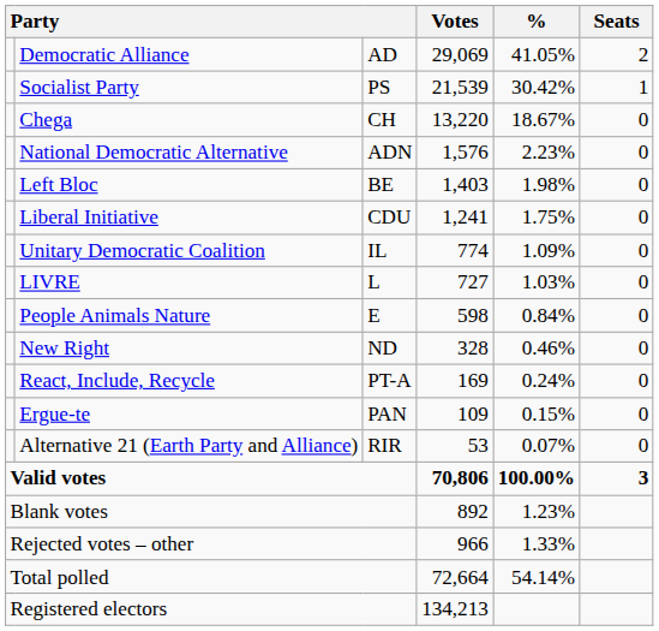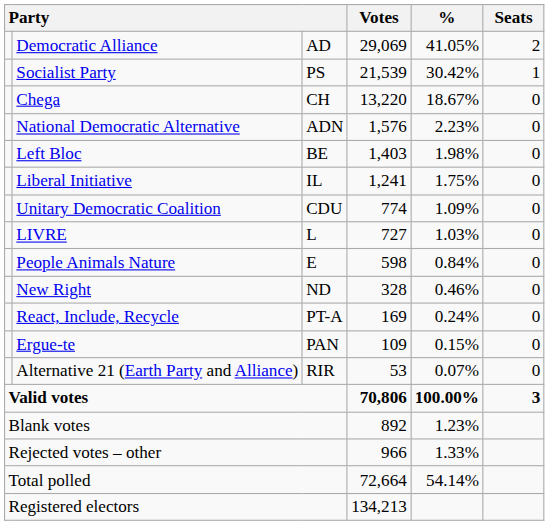 <table class="wikitable" border="1" style="text-align:right;">
 <tr>
 <th style="text-align:left;" colspan=3>Party</th>
 <th align=center width="50">Votes</th>
 <th align=center width="50">%</th>
 <th align=center width="50">Seats</th>
 </tr>
 <tr>
 <td></td>
 <td align=left><a href='#'>Democratic Alliance</a></td>
 <td align=left>AD</td>
 <td>29,069</td>
 <td>41.05%</td>
 <td>2</td>
 </tr>
 <tr>
 <td></td>
 <td align=left><a href='#'>Socialist Party</a></td>
 <td align=left>PS</td>
 <td>21,539</td>
 <td>30.42%</td>
 <td>1</td>
 </tr>
 <tr>
 <td></td>
 <td align=left><a href='#'>Chega</a></td>
 <td align=left>CH</td>
 <td>13,220</td>
 <td>18.67%</td>
 <td>0</td>
 </tr>
 <tr>
 <td></td>
 <td align=left><a href='#'>National Democratic Alternative</a></td>
 <td align=left>ADN</td>
 <td>1,576</td>
 <td>2.23%</td>
 <td>0</td>
 </tr>
 <tr>
 <td></td>
 <td align=left><a href='#'>Left Bloc</a></td>
 <td align=left>BE</td>
 <td>1,403</td>
 <td>1.98%</td>
 <td>0</td>
 </tr>
 <tr>
 <td></td>
 <td align=left><a href='#'>Liberal Initiative</a></td>
-<td align=left>CDU</td>
+<td align=left>IL</td>
 <td>1,241</td>
 <td>1.75%</td>
 <td>0</td>
 </tr>
 <tr>
 <td></td>
 <td align=left style="white-space: nowrap;"><a href='#'>Unitary Democratic Coalition</a></td>
-<td align=left>IL</td>
+<td align=left>CDU</td>
 <td>774</td>
 <td>1.09%</td>
 <td>0</td>
 </tr>
 <tr>
 <td></td>
 <td align=left><a href='#'>LIVRE</a></td>
 <td align=left>L</td>
 <td>727</td>
 <td>1.03%</td>
 <td>0</td>
 </tr>
 <tr>
 <td></td>
 <td align=left><a href='#'>People Animals Nature</a></td>
 <td align=left>E</td>
 <td>598</td>
 <td>0.84%</td>
 <td>0</td>
 </tr>
 <tr>
 <td></td>
 <td align=left><a href='#'>New Right</a></td>
 <td align=left>ND</td>
 <td>328</td>
 <td>0.46%</td>
 <td>0</td>
 </tr>
 <tr>
 <td></td>
 <td align=left><a href='#'>React, Include, Recycle</a></td>
 <td align=left>PT-A</td>
 <td>169</td>
 <td>0.24%</td>
 <td>0</td>
 </tr>
 <tr>
 <td></td>
 <td align=left><a href='#'>Ergue-te</a></td>
 <td align=left>PAN</td>
 <td>109</td>
 <td>0.15%</td>
 <td>0</td>
 </tr>
 <tr>
 <td></td>
 <td align=left>Alternative 21 (<a href='#'>Earth Party</a> and <a href='#'>Alliance</a>)</td>
 <td align=left>RIR</td>
 <td>53</td>
 <td>0.07%</td>
 <td>0</td>
 </tr>
 <tr style="font-weight:bold">
 <td align=left colspan=3>Valid votes</td>
 <td>70,806</td>
 <td>100.00%</td>
 <td>3</td>
 </tr>
 <tr>
 <td align=left colspan=3>Blank votes</td>
 <td>892</td>
 <td>1.23%</td>
 <td></td>
 </tr>
 <tr>
 <td align=left colspan=3>Rejected votes – other</td>
 <td>966</td>
 <td>1.33%</td>
 <td></td>
 </tr>
 <tr>
 <td align=left colspan=3>Total polled</td>
 <td>72,664</td>
 <td>54.14%</td>
 <td></td>
 </tr>
 <tr>
 <td align=left colspan=3>Registered electors</td>
 <td>134,213</td>
 <td></td>
 <td></td>
 </tr>
 </table>
